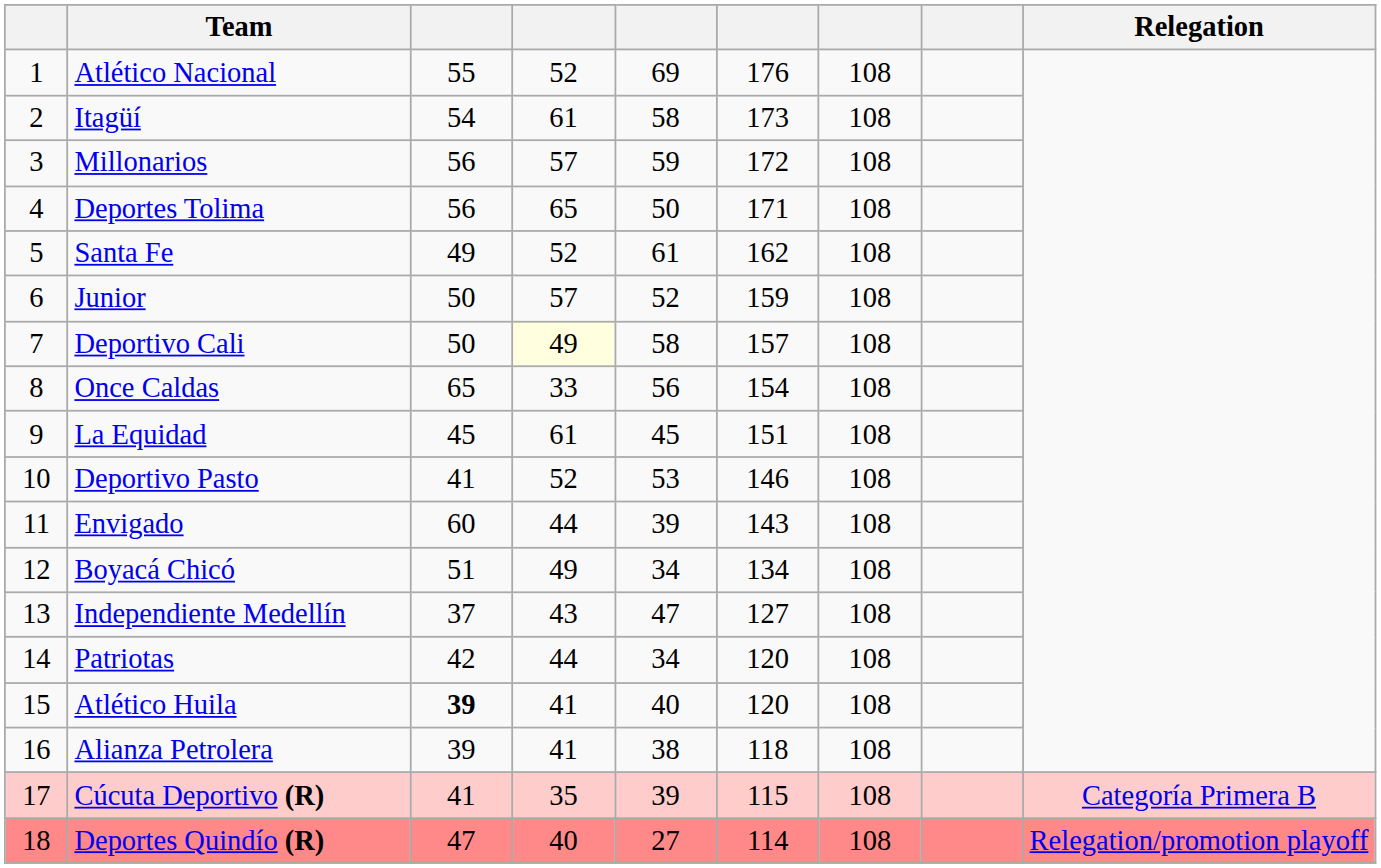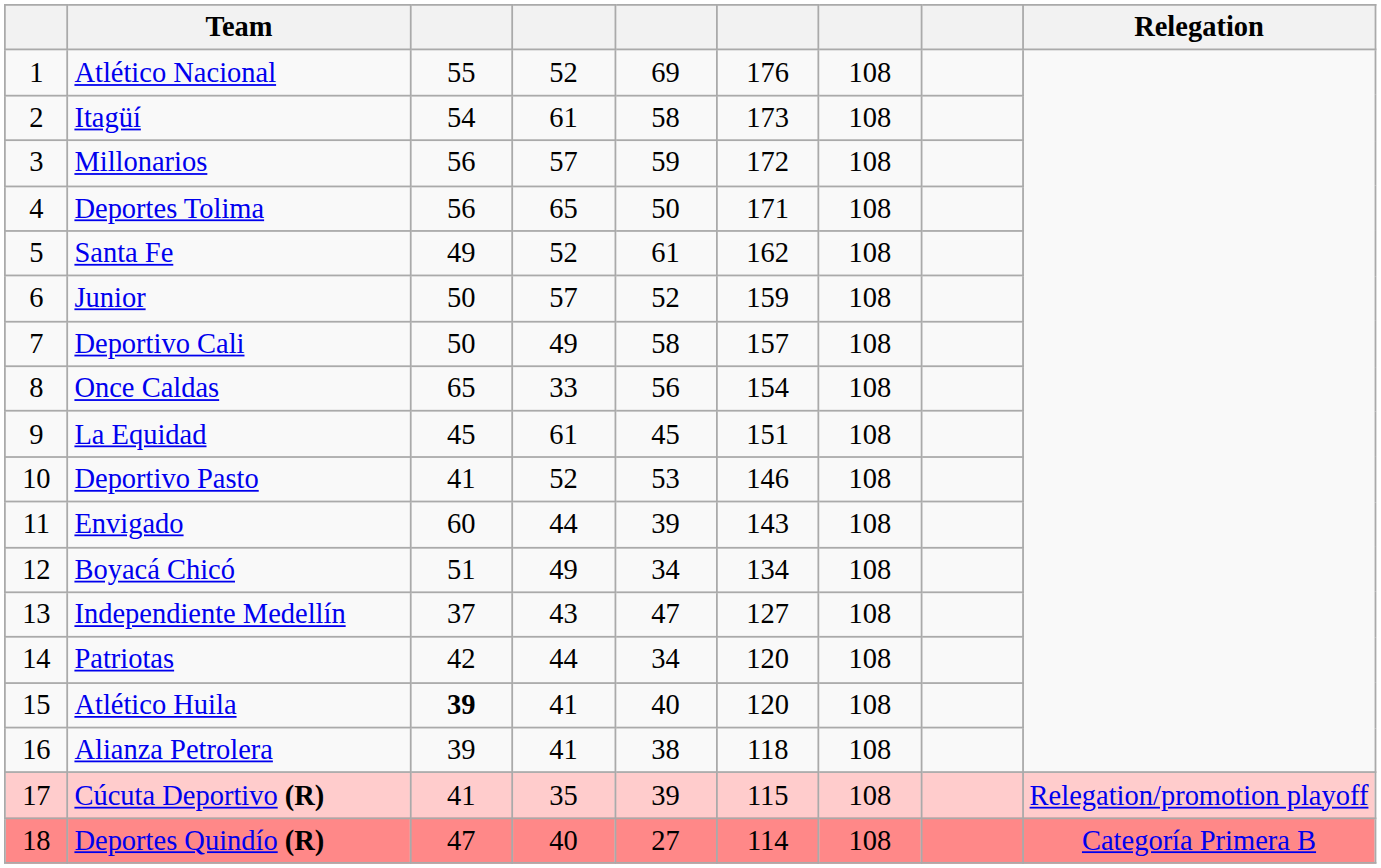 <table class="wikitable" style="text-align: center;">
 <tr>
 <th width=28><br></th>
 <th width=185>Team</th>
 <th width=50></th>
 <th width=50></th>
 <th width=50></th>
 <th width=50></th>
 <th width=50></th>
 <th width=50><br></th>
 <th>Relegation</th>
 </tr>
 <tr>
 <td>1</td>
 <td align="left"><a href='#'>Atlético Nacional</a></td>
 <td>55</td>
 <td>52</td>
 <td>69</td>
 <td>176</td>
 <td>108</td>
 <td><strong></strong></td>
 </tr>
 <tr>
 <td>2</td>
 <td align="left"><a href='#'>Itagüí</a></td>
 <td>54</td>
 <td>61</td>
 <td>58</td>
 <td>173</td>
 <td>108</td>
 <td><strong></strong></td>
 </tr>
 <tr>
 <td>3</td>
 <td align="left"><a href='#'>Millonarios</a></td>
 <td>56</td>
 <td>57</td>
 <td>59</td>
 <td>172</td>
 <td>108</td>
 <td><strong></strong></td>
 </tr>
 <tr>
 <td>4</td>
 <td align="left"><a href='#'>Deportes Tolima</a></td>
 <td>56</td>
 <td>65</td>
 <td>50</td>
 <td>171</td>
 <td>108</td>
 <td><strong></strong></td>
 </tr>
 <tr>
 <td>5</td>
 <td align="left"><a href='#'>Santa Fe</a></td>
 <td>49</td>
 <td>52</td>
 <td>61</td>
 <td>162</td>
 <td>108</td>
 <td><strong></strong></td>
 </tr>
 <tr>
 <td>6</td>
 <td align="left"><a href='#'>Junior</a></td>
 <td>50</td>
 <td>57</td>
 <td>52</td>
 <td>159</td>
 <td>108</td>
 <td><strong></strong></td>
 </tr>
 <tr>
 <td>7</td>
 <td align="left"><a href='#'>Deportivo Cali</a></td>
 <td>50</td>
-<td style="background: lightyellow;">49</td>
+<td>49</td>
 <td>58</td>
 <td>157</td>
 <td>108</td>
 <td><strong></strong></td>
 </tr>
 <tr>
 <td>8</td>
 <td align="left"><a href='#'>Once Caldas</a></td>
 <td>65</td>
 <td>33</td>
 <td>56</td>
 <td>154</td>
 <td>108</td>
 <td><strong></strong></td>
 </tr>
 <tr>
 <td>9</td>
 <td align="left"><a href='#'>La Equidad</a></td>
 <td>45</td>
 <td>61</td>
 <td>45</td>
 <td>151</td>
 <td>108</td>
 <td><strong></strong></td>
 </tr>
 <tr>
 <td>10</td>
 <td align="left"><a href='#'>Deportivo Pasto</a></td>
 <td>41</td>
 <td>52</td>
 <td>53</td>
 <td>146</td>
 <td>108</td>
 <td><strong></strong></td>
 </tr>
 <tr>
 <td>11</td>
 <td align="left"><a href='#'>Envigado</a></td>
 <td>60</td>
 <td>44</td>
 <td>39</td>
 <td>143</td>
 <td>108</td>
 <td><strong></strong></td>
 </tr>
 <tr>
 <td>12</td>
 <td align="left"><a href='#'>Boyacá Chicó</a></td>
 <td>51</td>
 <td>49</td>
 <td>34</td>
 <td>134</td>
 <td>108</td>
 <td><strong></strong></td>
 </tr>
 <tr>
 <td>13</td>
 <td align="left"><a href='#'>Independiente Medellín</a></td>
 <td>37</td>
 <td>43</td>
 <td>47</td>
 <td>127</td>
 <td>108</td>
 <td><strong></strong></td>
 </tr>
 <tr>
 <td>14</td>
 <td align="left"><a href='#'>Patriotas</a></td>
 <td>42</td>
 <td>44</td>
 <td>34</td>
 <td>120</td>
 <td>108</td>
 <td><strong></strong></td>
 </tr>
 <tr>
 <td>15</td>
 <td align="left"><a href='#'>Atlético Huila</a></td>
 <td><strong>39</strong></td>
 <td>41</td>
 <td>40</td>
 <td>120</td>
 <td>108</td>
 <td><strong></strong></td>
 </tr>
 <tr>
 <td>16</td>
 <td align="left"><a href='#'>Alianza Petrolera</a></td>
 <td>39</td>
 <td>41</td>
 <td>38</td>
 <td>118</td>
 <td>108</td>
 <td><strong></strong></td>
 </tr>
 <tr bgcolor=#FFCCCC>
 <td>17</td>
 <td align="left"><a href='#'>Cúcuta Deportivo</a> <strong>(R)</strong></td>
 <td>41</td>
 <td>35</td>
 <td>39</td>
 <td>115</td>
 <td>108</td>
 <td><strong></strong></td>
-<td><a href='#'>Categoría Primera B</a></td>
+<td><a href='#'>Relegation/promotion playoff</a></td>
 </tr>
 <tr bgcolor=#FF8888>
 <td>18</td>
 <td align="left"><a href='#'>Deportes Quindío</a> <strong>(R)</strong></td>
 <td>47</td>
 <td>40</td>
 <td>27</td>
 <td>114</td>
 <td>108</td>
 <td><strong></strong></td>
-<td><a href='#'>Relegation/promotion playoff</a></td>
+<td><a href='#'>Categoría Primera B</a></td>
 </tr>
 </table>
